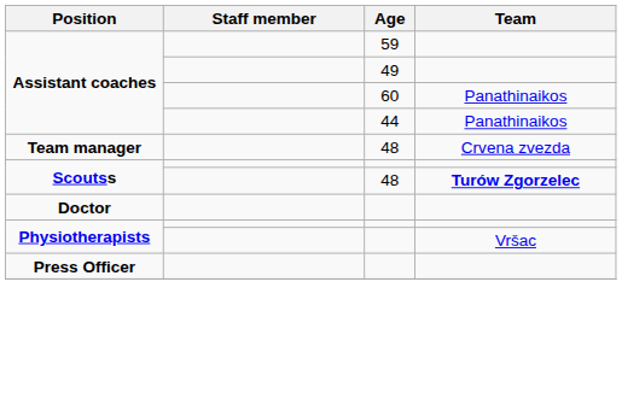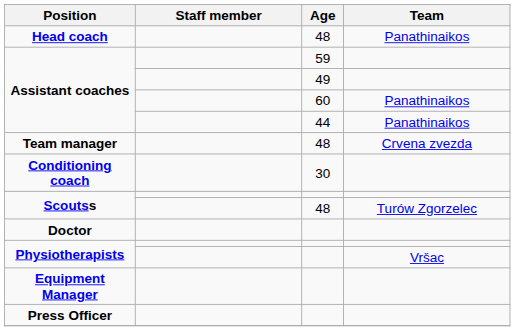 <table class="wikitable sortable" style="text-align:center; font-size:95%">
 <tr>
 <th scope="col" width="140px">Position</th>
 <th scope="col" width="180px">Staff member</th>
 <th scope="col" width="40px">Age</th>
 <th scope="col" width="180px">Team</th>
+</tr>
+<tr>
+<td><strong><a href='#'>Head coach</a></strong></td>
+<td> </td>
+<td>48</td>
+<td> <a href='#'>Panathinaikos</a></td>
 </tr>
 <tr>
 <td rowspan=4><strong>Assistant coaches</strong></td>
 <td> </td>
 <td>59</td>
 <td></td>
 </tr>
 <tr>
 <td> </td>
 <td>49</td>
 <td></td>
 </tr>
 <tr>
 <td> </td>
 <td>60</td>
 <td> <a href='#'>Panathinaikos</a></td>
 </tr>
 <tr>
 <td> </td>
 <td>44</td>
 <td> <a href='#'>Panathinaikos</a></td>
 </tr>
 <tr>
 <td><strong>Team manager</strong></td>
 <td> </td>
 <td>48</td>
 <td> <a href='#'>Crvena zvezda</a></td>
 </tr>
 <tr>
+<td><strong><a href='#'>Conditioning coach</a></strong></td>
+<td> </td>
+<td>30</td>
+<td></td>
+</tr>
+<tr>
 <td rowspan=2><strong><a href='#'>Scouts</a>s</strong></td>
 <td> </td>
 <td></td>
 <td></td>
 </tr>
 <tr>
 <td> </td>
 <td>48</td>
-<td><strong> <a href='#'>Turów Zgorzelec</a></strong></td>
+<td> <a href='#'>Turów Zgorzelec</a></td>
 </tr>
 <tr>
 <td><strong>Doctor</strong></td>
 <td> </td>
 <td></td>
 <td></td>
 </tr>
 <tr>
 <td rowspan=2><strong><a href='#'>Physiotherapists</a></strong></td>
 <td> </td>
 <td></td>
 <td></td>
 </tr>
 <tr>
 <td> </td>
 <td></td>
 <td> <a href='#'>Vršac</a></td>
 </tr>
 <tr>
+<td><strong><a href='#'>Equipment Manager</a></strong></td>
+<td> </td>
+<td></td>
+<td></td>
+</tr>
+<tr>
 <td><strong>Press Officer</strong></td>
 <td> </td>
 <td></td>
 <td></td>
 </tr>
 <tr>
 </tr>
 </table>
